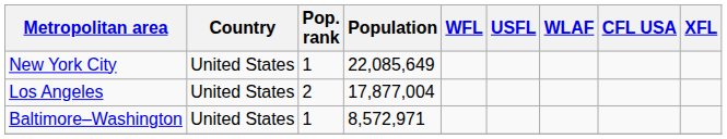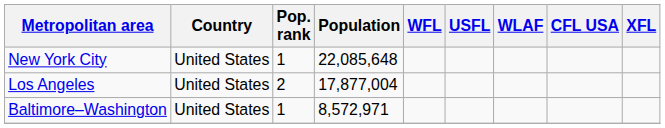 <table class="wikitable sortable">
 <tr>
 <th><a href='#'>Metropolitan area</a></th>
 <th>Country</th>
 <th>Pop.<br>rank</th>
 <th>Population</th>
 <th><a href='#'>WFL</a></th>
 <th><a href='#'>USFL</a></th>
 <th><a href='#'>WLAF</a></th>
 <th><a href='#'>CFL USA</a></th>
 <th><a href='#'>XFL</a></th>
 </tr>
 <tr>
 <td><a href='#'>New York City</a></td>
 <td>United States</td>
 <td>1</td>
-<td>22,085,649</td>
+<td>22,085,648</td>
 <td align=center></td>
 <td></td>
 <td align=center></td>
 <td align=center></td>
 <td></td>
 </tr>
 <tr>
 <td><a href='#'>Los Angeles</a></td>
 <td>United States</td>
 <td>2</td>
 <td>17,877,004</td>
 <td></td>
 <td></td>
 <td align=center></td>
 <td align=center></td>
 <td></td>
 </tr>
 <tr>
 <td><a href='#'>Baltimore–Washington</a></td>
 <td>United States</td>
 <td>1</td>
 <td>8,572,971</td>
 <td align=center></td>
 <td></td>
 <td align=center></td>
 <td></td>
 <td align=center></td>
 </tr>
 <tr class="sortbottom">
 </tr>
 </table>
